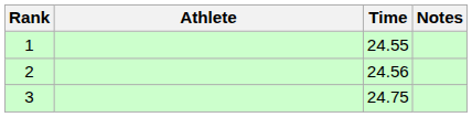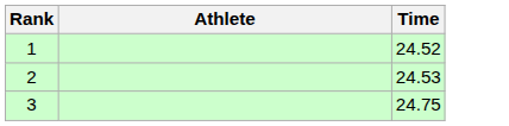 <table class="wikitable" style="text-align:center">
 <tr>
 <th>Rank</th>
 <th Style="width:18em">Athlete</th>
 <th>Time</th>
-<th>Notes</th>
 </tr>
 <tr style="background:#cfc">
 <td>1</td>
 <td style="text-align:left"></td>
-<td>24.55</td>
-<td></td>
+<td>24.52</td>
 </tr>
 <tr style="background:#cfc">
 <td>2</td>
 <td style="text-align:left"></td>
-<td>24.56</td>
-<td></td>
+<td>24.53</td>
 </tr>
 <tr style="background:#cfc">
 <td>3</td>
 <td style="text-align:left"></td>
 <td>24.75</td>
-<td></td>
 </tr>
 </table>
